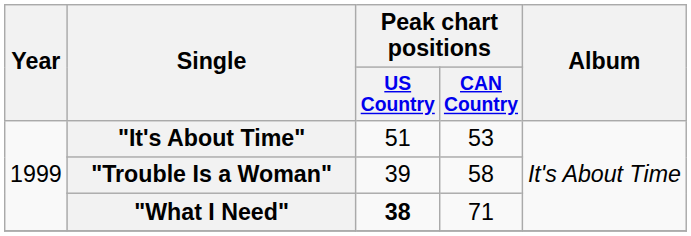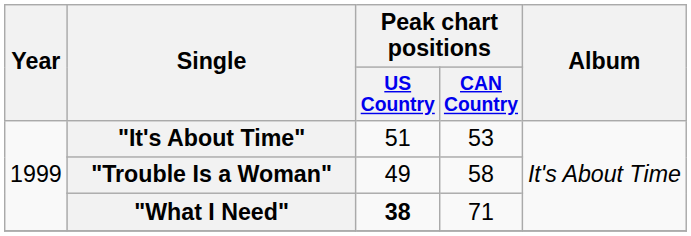 <table class="wikitable plainrowheaders" style="text-align:center;">
 <tr>
 <th rowspan="2">Year</th>
 <th rowspan="2" style="width:12em;">Single</th>
 <th colspan="2">Peak chart<br>positions</th>
 <th rowspan="2">Album</th>
 </tr>
 <tr style="font-size:smaller;">
 <th width="45"><a href='#'>US Country</a><br></th>
 <th width="45"><a href='#'>CAN Country</a><br></th>
 </tr>
 <tr>
 <td rowspan="3">1999</td>
 <th scope="row">"It's About Time"</th>
 <td>51</td>
 <td>53</td>
 <td align="left" rowspan="3"><em>It's About Time</em></td>
 </tr>
 <tr>
 <th scope="row">"Trouble Is a Woman"</th>
-<td>39</td>
+<td>49</td>
 <td>58</td>
 </tr>
 <tr>
 <th scope="row">"What I Need"</th>
 <td><strong>38</strong></td>
 <td>71</td>
 </tr>
 <tr>
 </tr>
 </table>
